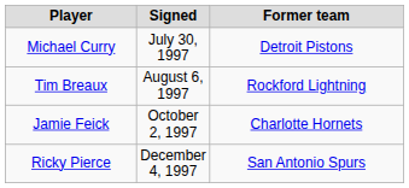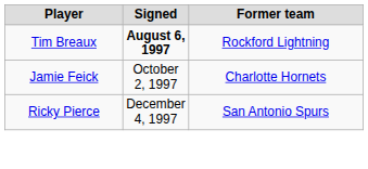 <table class="wikitable" style="text-align: center">
 <tr style="text-align:center; background:#ddd;">
 <td style="width:140px"><strong>Player</strong></td>
 <td style="width:70px"><strong>Signed</strong></td>
 <td style="width:210px"><strong>Former team</strong></td>
 </tr>
 <tr>
-<td><a href='#'>Michael Curry</a></td>
-<td>July 30, 1997</td>
-<td><a href='#'>Detroit Pistons</a></td>
-</tr>
-<tr>
 <td><a href='#'>Tim Breaux</a></td>
-<td>August 6, 1997</td>
+<td><strong>August 6, 1997</strong></td>
 <td><a href='#'>Rockford Lightning</a></td>
 </tr>
 <tr>
 <td><a href='#'>Jamie Feick</a></td>
 <td>October 2, 1997</td>
 <td><a href='#'>Charlotte Hornets</a></td>
 </tr>
 <tr>
 <td><a href='#'>Ricky Pierce</a></td>
 <td>December 4, 1997</td>
 <td><a href='#'>San Antonio Spurs</a></td>
 </tr>
 </table>
